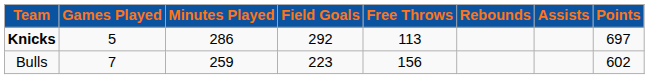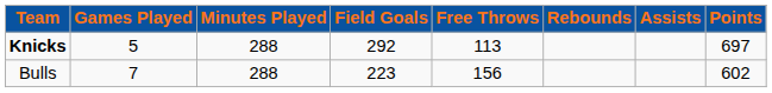 <table class="wikitable">
 <tr>
 <th style="color:#FF7518; background:#0953a0;">Team</th>
 <th style="color:#FF7518; background:#0953a0;">Games Played</th>
 <th style="color:#FF7518; background:#0953a0;">Minutes Played</th>
 <th style="color:#FF7518; background:#0953a0;">Field Goals</th>
 <th style="color:#FF7518; background:#0953a0;">Free Throws</th>
 <th style="color:#FF7518; background:#0953a0;">Rebounds</th>
 <th style="color:#FF7518; background:#0953a0;">Assists</th>
 <th style="color:#FF7518; background:#0953a0;">Points</th>
 </tr>
 <tr align="center">
 <td><strong>Knicks</strong></td>
 <td>5</td>
-<td>286</td>
+<td>288</td>
 <td>292</td>
 <td>113</td>
 <td></td>
 <td></td>
 <td>697</td>
 </tr>
 <tr align="center">
 <td>Bulls</td>
 <td>7</td>
-<td>259</td>
+<td>288</td>
 <td>223</td>
 <td>156</td>
 <td></td>
 <td></td>
 <td>602</td>
 </tr>
 </table>
